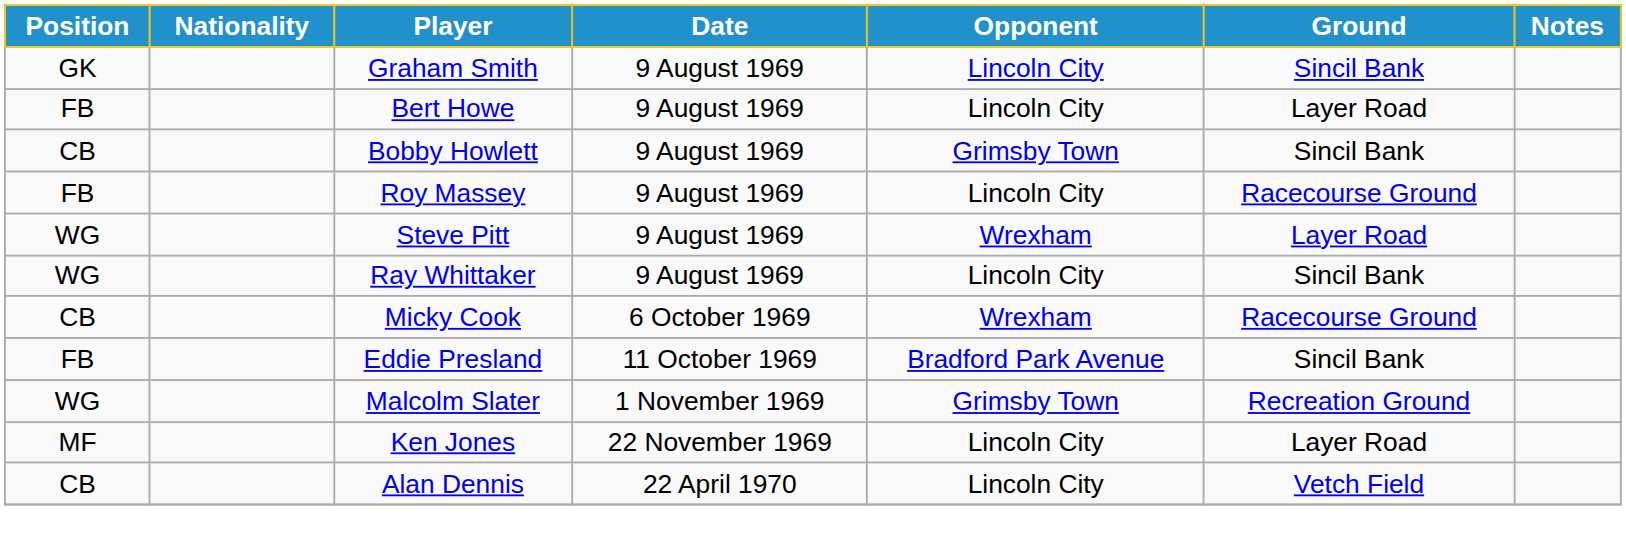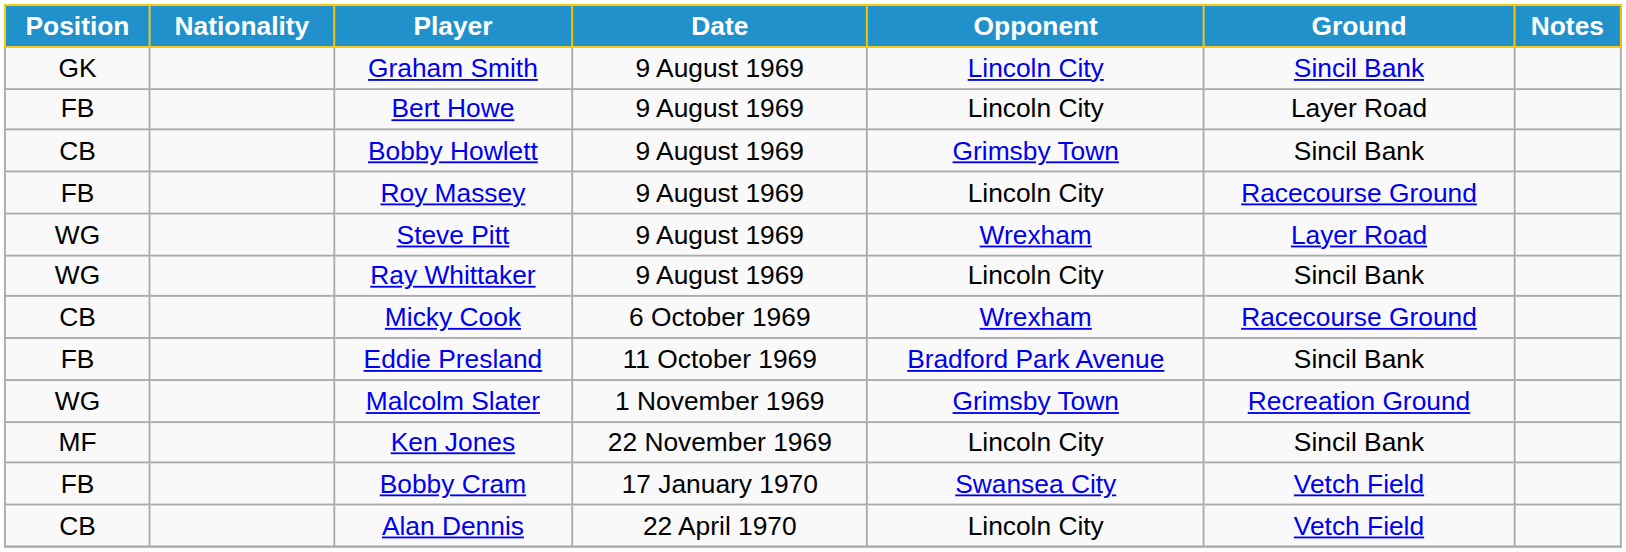 <table class="wikitable" style="text-align:center; font-size:90%; width:100%;">
 <tr>
 <th style="background:#2191CC; color:white; border:1px solid #F7C408; text-align:center;">Position</th>
 <th style="background:#2191CC; color:white; border:1px solid #F7C408; text-align:center;">Nationality</th>
 <th style="background:#2191CC; color:white; border:1px solid #F7C408; text-align:center;">Player</th>
 <th style="background:#2191CC; color:white; border:1px solid #F7C408; text-align:center;">Date</th>
 <th style="background:#2191CC; color:white; border:1px solid #F7C408; text-align:center;">Opponent</th>
 <th style="background:#2191CC; color:white; border:1px solid #F7C408; text-align:center;">Ground</th>
 <th style="background:#2191CC; color:white; border:1px solid #F7C408; text-align:center;">Notes</th>
 </tr>
 <tr>
 <td>GK</td>
 <td></td>
 <td><a href='#'>Graham Smith</a></td>
 <td>9 August 1969</td>
 <td><a href='#'>Lincoln City</a></td>
 <td><a href='#'>Sincil Bank</a></td>
 <td></td>
 </tr>
 <tr>
 <td>FB</td>
 <td></td>
 <td><a href='#'>Bert Howe</a></td>
 <td>9 August 1969</td>
 <td>Lincoln City</td>
 <td>Layer Road</td>
 <td></td>
 </tr>
 <tr>
 <td>CB</td>
 <td></td>
 <td><a href='#'>Bobby Howlett</a></td>
 <td>9 August 1969</td>
 <td><a href='#'>Grimsby Town</a></td>
 <td>Sincil Bank</td>
 <td></td>
 </tr>
 <tr>
 <td>FB</td>
 <td></td>
 <td><a href='#'>Roy Massey</a></td>
 <td>9 August 1969</td>
 <td>Lincoln City</td>
 <td><a href='#'>Racecourse Ground</a></td>
 <td></td>
 </tr>
 <tr>
 <td>WG</td>
 <td></td>
 <td><a href='#'>Steve Pitt</a></td>
 <td>9 August 1969</td>
 <td><a href='#'>Wrexham</a></td>
 <td><a href='#'>Layer Road</a></td>
 <td></td>
 </tr>
 <tr>
 <td>WG</td>
 <td></td>
 <td><a href='#'>Ray Whittaker</a></td>
 <td>9 August 1969</td>
 <td>Lincoln City</td>
 <td>Sincil Bank</td>
 <td></td>
 </tr>
 <tr>
 <td>CB</td>
 <td></td>
 <td><a href='#'>Micky Cook</a></td>
 <td>6 October 1969</td>
 <td><a href='#'>Wrexham</a></td>
 <td><a href='#'>Racecourse Ground</a></td>
 <td></td>
 </tr>
 <tr>
 <td>FB</td>
 <td></td>
 <td><a href='#'>Eddie Presland</a></td>
 <td>11 October 1969</td>
 <td><a href='#'>Bradford Park Avenue</a></td>
 <td>Sincil Bank</td>
 <td></td>
 </tr>
 <tr>
 <td>WG</td>
 <td></td>
 <td><a href='#'>Malcolm Slater</a></td>
 <td>1 November 1969</td>
 <td><a href='#'>Grimsby Town</a></td>
 <td><a href='#'>Recreation Ground</a></td>
 <td></td>
 </tr>
 <tr>
 <td>MF</td>
 <td></td>
 <td><a href='#'>Ken Jones</a></td>
 <td>22 November 1969</td>
 <td>Lincoln City</td>
-<td>Layer Road</td>
+<td>Sincil Bank</td>
+<td></td>
+</tr>
+<tr>
+<td>FB</td>
+<td></td>
+<td><a href='#'>Bobby Cram</a></td>
+<td>17 January 1970</td>
+<td><a href='#'>Swansea City</a></td>
+<td><a href='#'>Vetch Field</a></td>
 <td></td>
 </tr>
 <tr>
 <td>CB</td>
 <td></td>
 <td><a href='#'>Alan Dennis</a></td>
 <td>22 April 1970</td>
 <td>Lincoln City</td>
 <td><a href='#'>Vetch Field</a></td>
 <td></td>
 </tr>
 <tr>
 </tr>
 </table>
